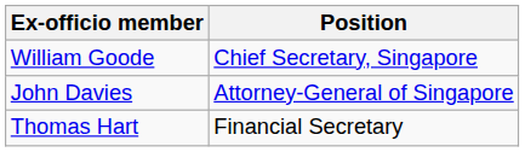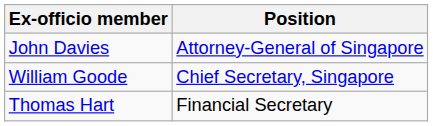 <table class="wikitable sortable">
 <tr>
 <th>Ex-officio member</th>
 <th>Position</th>
 </tr>
 <tr>
+<td><a href='#'>John Davies</a></td>
+<td><a href='#'>Attorney-General of Singapore</a></td>
+</tr>
+<tr>
 <td><a href='#'>William Goode</a></td>
 <td><a href='#'>Chief Secretary, Singapore</a></td>
-</tr>
-<tr>
-<td><a href='#'>John Davies</a></td>
-<td><a href='#'>Attorney-General of Singapore</a></td>
 </tr>
 <tr>
 <td><a href='#'>Thomas Hart</a></td>
 <td>Financial Secretary</td>
 </tr>
 </table>
